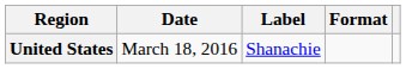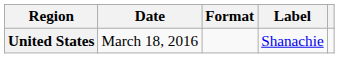 <table class="wikitable plainrowheaders">
 <tr>
 <th scope="col">Region</th>
 <th scope="col">Date</th>
+<th scope="col">Format</th>
 <th scope="col">Label</th>
-<th scope="col">Format</th>
 <th scope="col"></th>
 </tr>
 <tr>
 <th scope="row">United States</th>
 <td rowspan="1">March 18, 2016</td>
+<td rowspan="1"></td>
 <td rowspan="1"><a href='#'>Shanachie</a></td>
-<td rowspan="1"></td>
 <td align="center"></td>
 </tr>
 </table>
